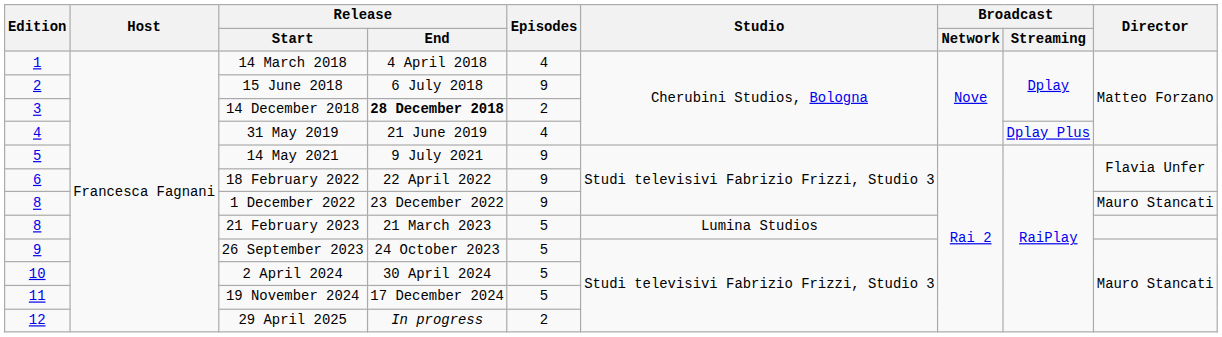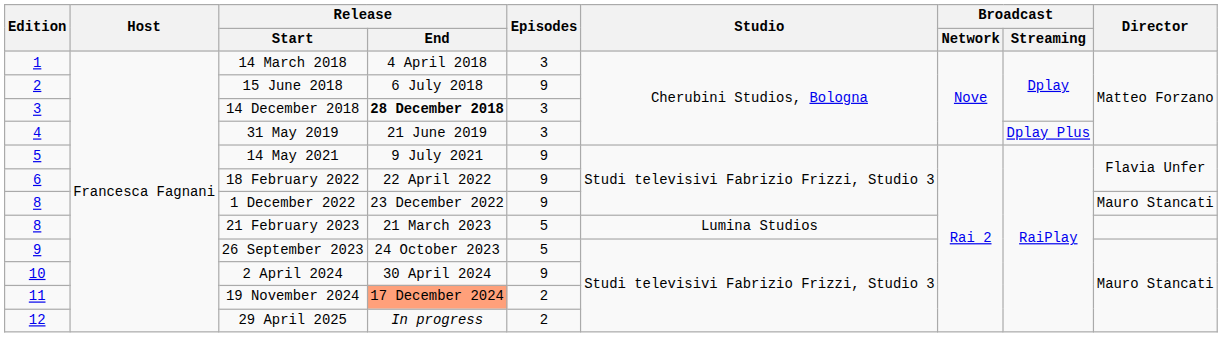 <table class="wikitable" style="font-size:90%; text-align:center">
 <tr>
 <th rowspan="2">Edition</th>
 <th rowspan="2">Host</th>
 <th colspan="2">Release</th>
 <th rowspan="2">Episodes</th>
 <th rowspan="2">Studio</th>
 <th colspan="2">Broadcast</th>
 <th rowspan="2">Director</th>
 </tr>
 <tr>
 <th>Start</th>
 <th>End</th>
 <th>Network</th>
 <th>Streaming</th>
 </tr>
 <tr>
 <td><a href='#'>1</a></td>
 <td rowspan="12">Francesca Fagnani</td>
 <td>14 March 2018</td>
 <td>4 April 2018</td>
-<td>4</td>
+<td>3</td>
 <td rowspan="4">Cherubini Studios, <a href='#'>Bologna</a></td>
 <td rowspan="4"><a href='#'>Nove</a></td>
 <td rowspan="3"><a href='#'>Dplay</a></td>
 <td rowspan="4">Matteo Forzano</td>
 </tr>
 <tr>
 <td><a href='#'>2</a></td>
 <td>15 June 2018</td>
 <td>6 July 2018</td>
 <td>9</td>
 </tr>
 <tr>
 <td><a href='#'>3</a></td>
 <td>14 December 2018</td>
 <td><strong>28 December 2018</strong></td>
-<td>2</td>
+<td>3</td>
 </tr>
 <tr>
 <td><a href='#'>4</a></td>
 <td>31 May 2019</td>
 <td>21 June 2019</td>
-<td>4</td>
+<td>3</td>
 <td><a href='#'>Dplay Plus</a></td>
 </tr>
 <tr>
 <td><a href='#'>5</a></td>
 <td>14 May 2021</td>
 <td>9 July 2021</td>
 <td>9</td>
 <td rowspan="3">Studi televisivi Fabrizio Frizzi, Studio 3</td>
 <td rowspan="8"><a href='#'>Rai 2</a></td>
 <td rowspan="8"><a href='#'>RaiPlay</a></td>
 <td rowspan="2">Flavia Unfer</td>
 </tr>
 <tr>
 <td><a href='#'>6</a></td>
 <td>18 February 2022</td>
 <td>22 April 2022</td>
 <td>9</td>
 </tr>
 <tr>
 <td><a href='#'>8</a></td>
 <td>1 December 2022</td>
 <td>23 December 2022</td>
 <td>9</td>
 <td>Mauro Stancati</td>
 </tr>
 <tr>
 <td><a href='#'>8</a></td>
 <td>21 February 2023</td>
 <td>21 March 2023</td>
 <td>5</td>
 <td>Lumina Studios</td>
 <td></td>
 </tr>
 <tr>
 <td><a href='#'>9</a></td>
 <td>26 September 2023</td>
 <td>24 October 2023</td>
 <td>5</td>
 <td rowspan="4">Studi televisivi Fabrizio Frizzi, Studio 3</td>
 <td rowspan="4">Mauro Stancati</td>
 </tr>
 <tr>
 <td><a href='#'>10</a></td>
 <td>2 April 2024</td>
 <td>30 April 2024</td>
-<td>5</td>
+<td>9</td>
 </tr>
 <tr>
 <td><a href='#'>11</a></td>
 <td>19 November 2024</td>
-<td>17 December 2024</td>
-<td>5</td>
+<td style="background: lightsalmon;">17 December 2024</td>
+<td>2</td>
 </tr>
 <tr>
 <td><a href='#'>12</a></td>
 <td>29 April 2025</td>
 <td><em>In progress</em></td>
 <td>2</td>
 </tr>
 </table>
